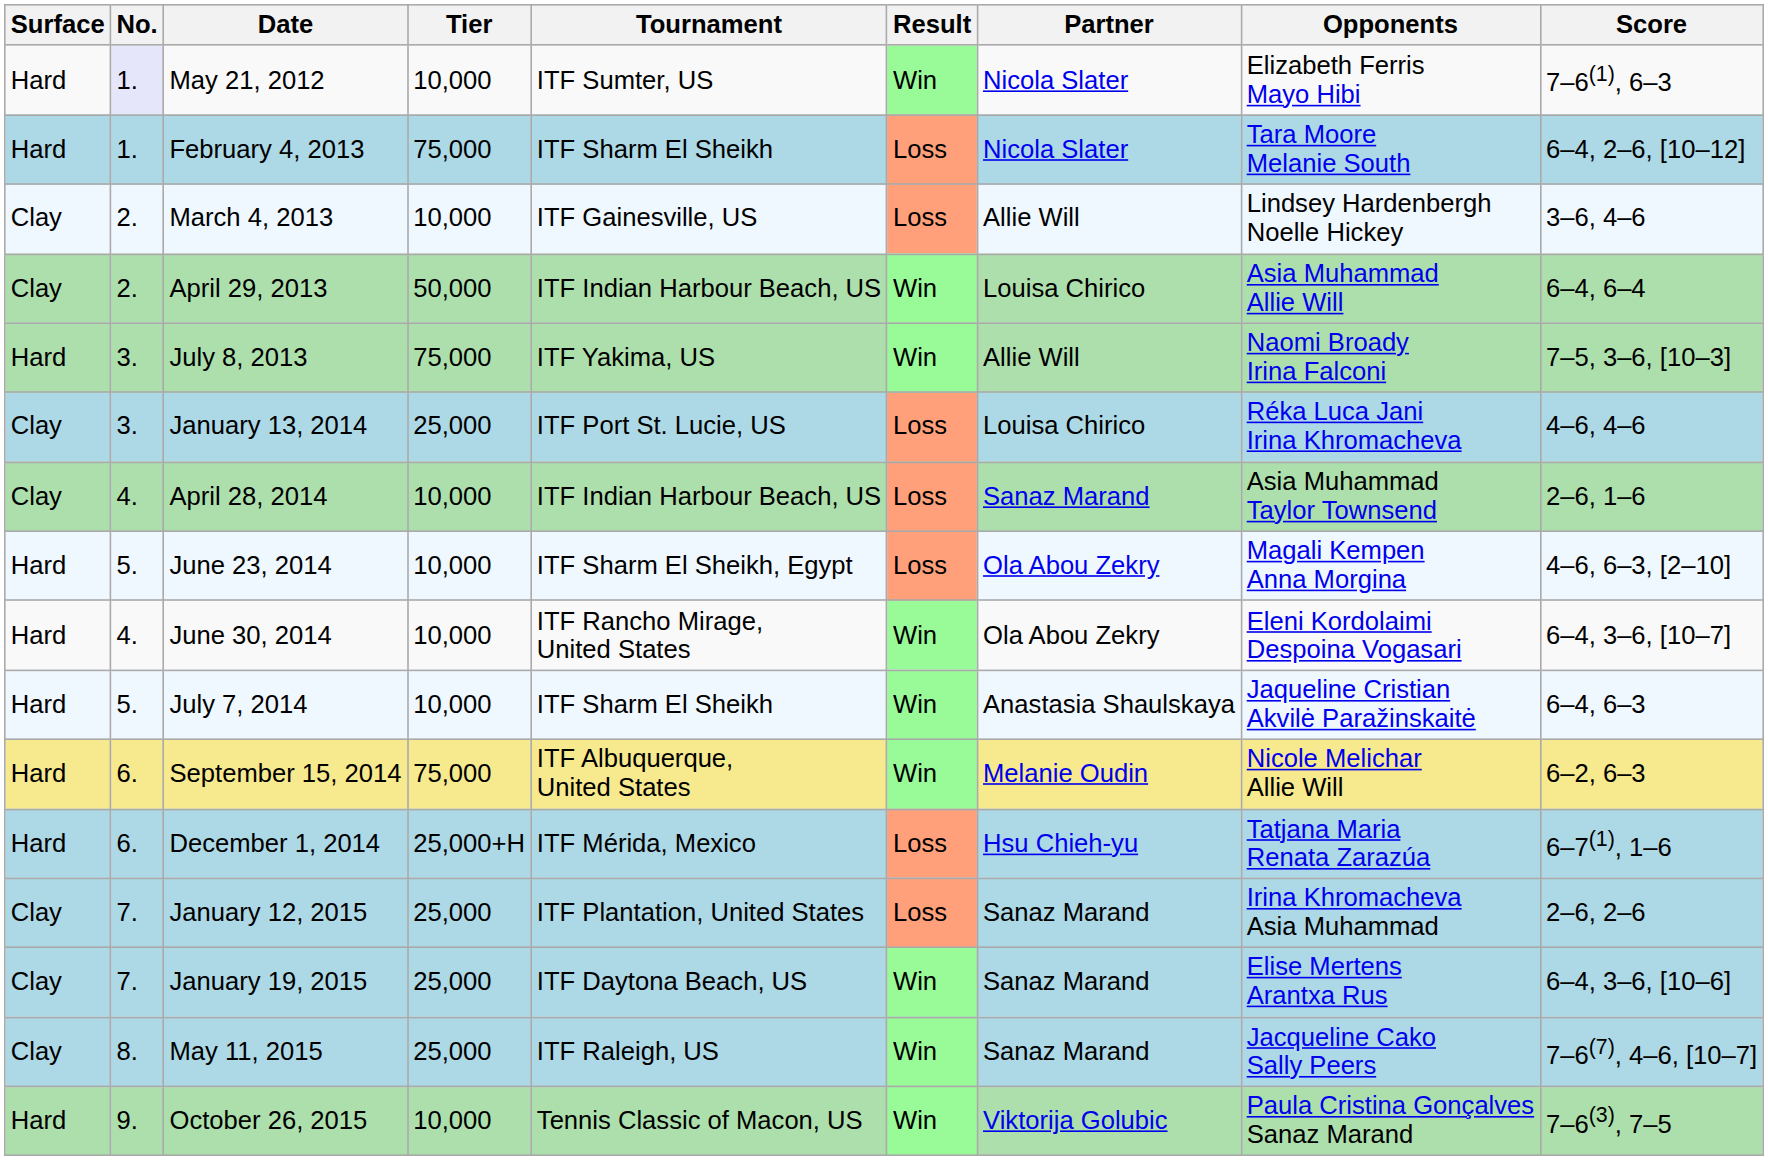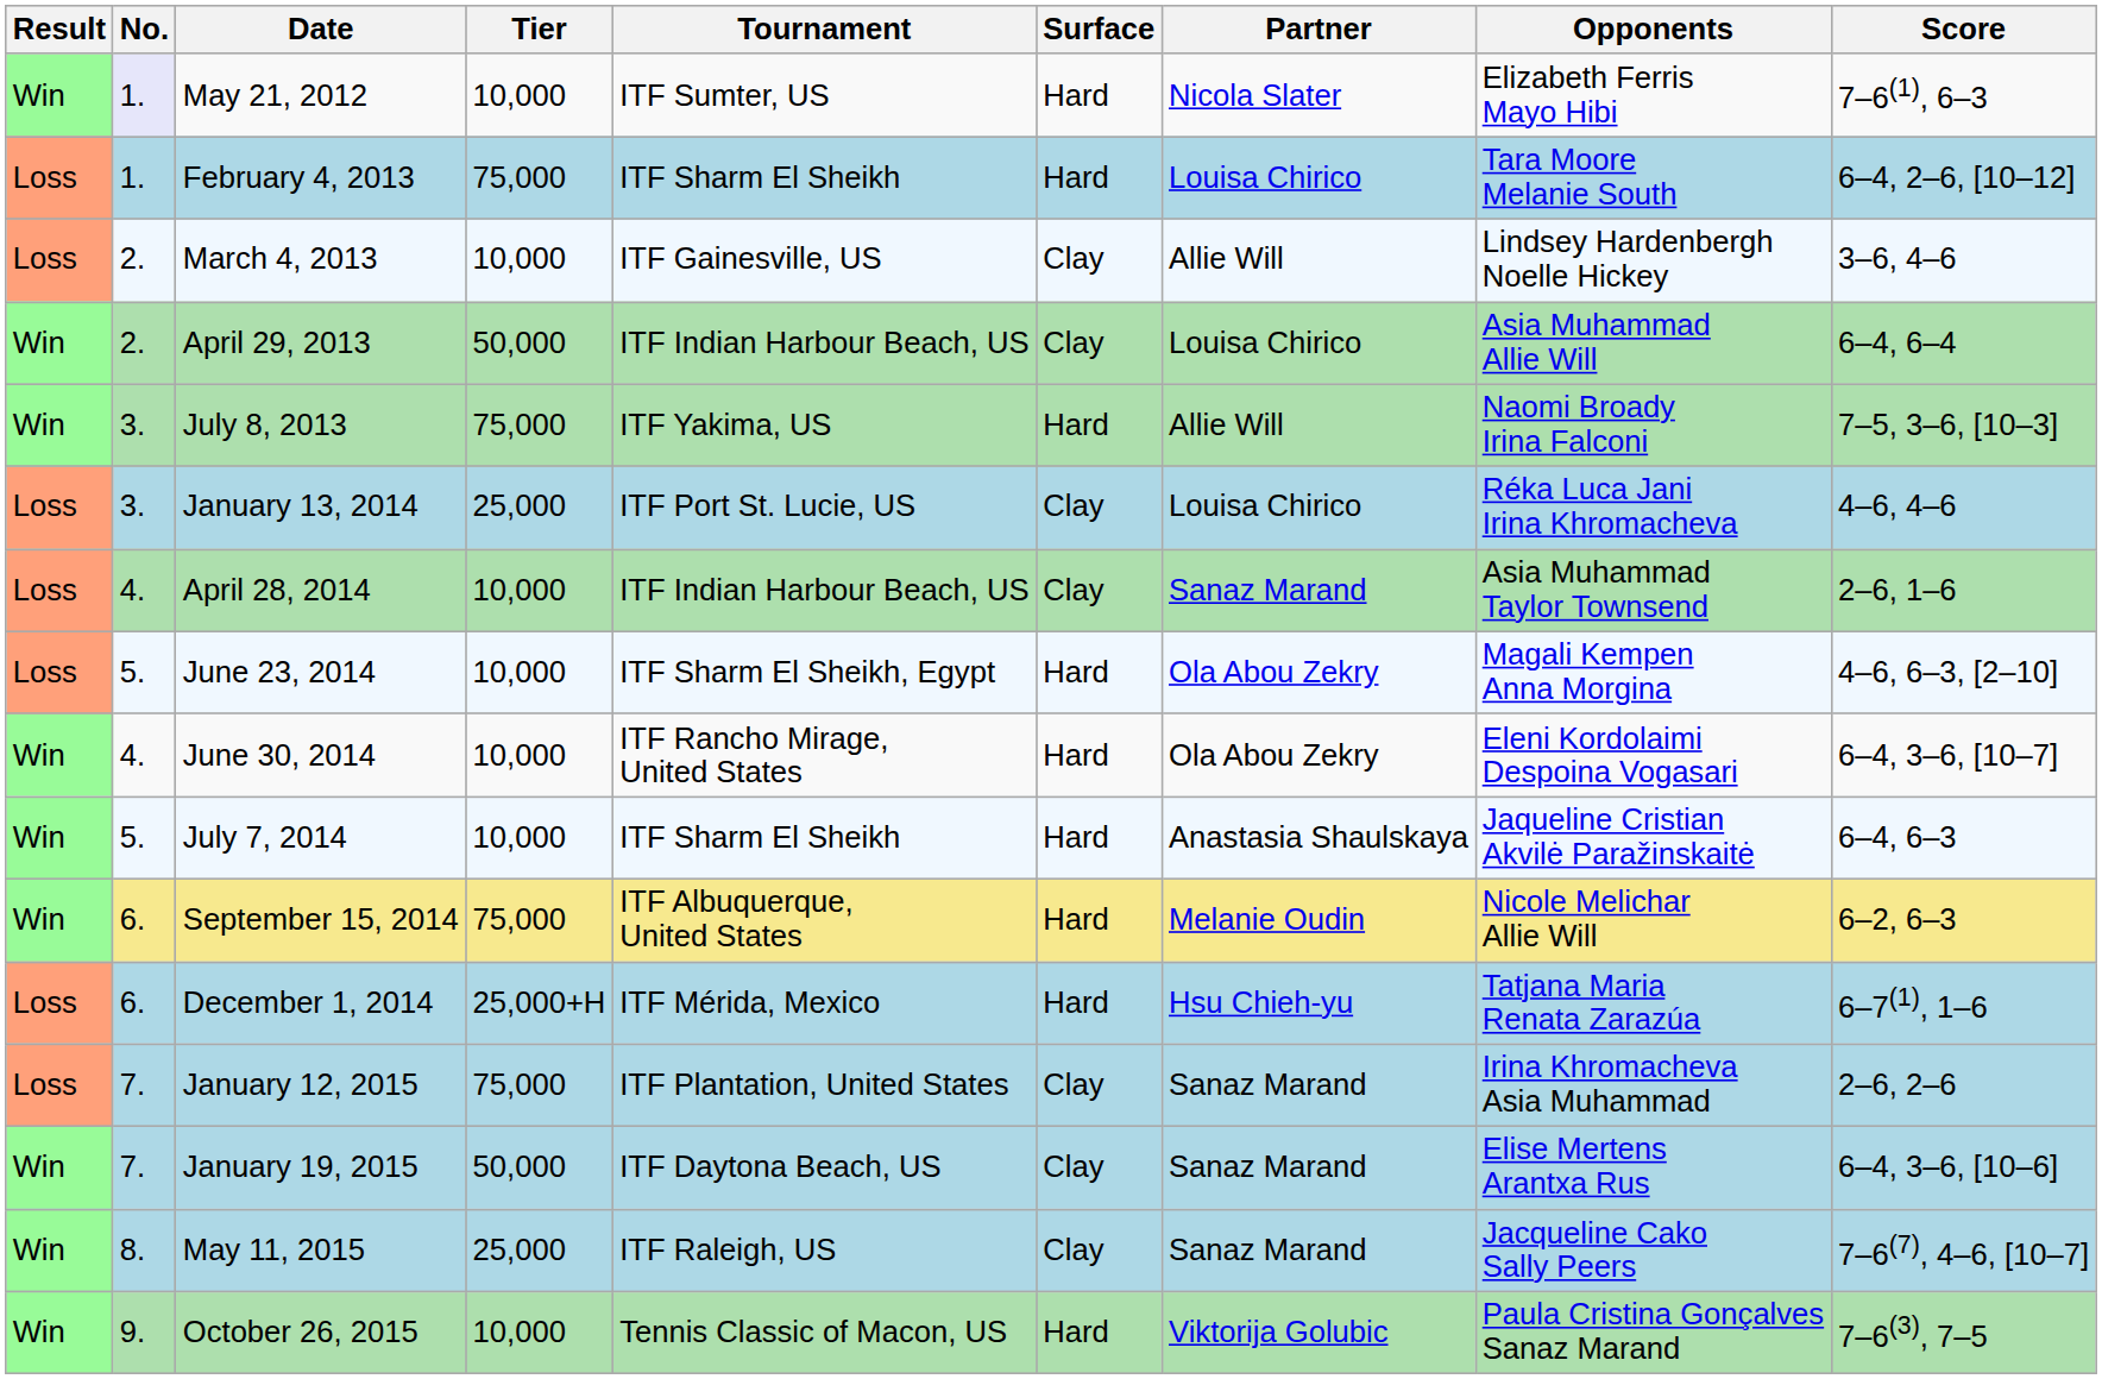 <table class="sortable wikitable">
 <tr>
-<th>Surface</th>
+<th>Result</th>
 <th class="unsortable">No.</th>
 <th>Date</th>
 <th>Tier</th>
 <th>Tournament</th>
-<th>Result</th>
+<th>Surface</th>
 <th>Partner</th>
 <th>Opponents</th>
 <th class="unsortable">Score</th>
 </tr>
 <tr>
-<td>Hard</td>
+<td style="background:#98fb98;">Win</td>
 <td style="background: lavender;">1.</td>
 <td>May 21, 2012</td>
 <td>10,000</td>
 <td>ITF Sumter, US</td>
-<td style="background:#98fb98;">Win</td>
+<td>Hard</td>
 <td> <a href='#'>Nicola Slater</a></td>
 <td> Elizabeth Ferris <br>  <a href='#'>Mayo Hibi</a></td>
 <td>7–6<sup>(1)</sup>, 6–3</td>
 </tr>
 <tr style="background:lightblue;">
-<td>Hard</td>
+<td style="background:#ffa07a;">Loss</td>
 <td>1.</td>
 <td>February 4, 2013</td>
 <td>75,000</td>
 <td>ITF Sharm El Sheikh</td>
-<td style="background:#ffa07a;">Loss</td>
-<td> <a href='#'>Nicola Slater</a></td>
+<td>Hard</td>
+<td> <a href='#'>Louisa Chirico</a></td>
 <td> <a href='#'>Tara Moore</a> <br>  <a href='#'>Melanie South</a></td>
 <td>6–4, 2–6, [10–12]</td>
 </tr>
 <tr style="background:#f0f8ff;">
-<td>Clay</td>
+<td style="background:#ffa07a;">Loss</td>
 <td>2.</td>
 <td>March 4, 2013</td>
 <td>10,000</td>
 <td>ITF Gainesville, US</td>
-<td style="background:#ffa07a;">Loss</td>
+<td>Clay</td>
 <td> Allie Will</td>
 <td> Lindsey Hardenbergh <br>  Noelle Hickey</td>
 <td>3–6, 4–6</td>
 </tr>
 <tr style="background:#addfad;">
-<td>Clay</td>
+<td style="background:#98fb98;">Win</td>
 <td>2.</td>
 <td>April 29, 2013</td>
 <td>50,000</td>
 <td>ITF Indian Harbour Beach, US</td>
-<td style="background:#98fb98;">Win</td>
+<td>Clay</td>
 <td> Louisa Chirico</td>
 <td> <a href='#'>Asia Muhammad</a> <br>  <a href='#'>Allie Will</a></td>
 <td>6–4, 6–4</td>
 </tr>
 <tr style="background:#addfad;">
-<td>Hard</td>
+<td style="background:#98fb98;">Win</td>
 <td>3.</td>
 <td>July 8, 2013</td>
 <td>75,000</td>
 <td>ITF Yakima, US</td>
-<td style="background:#98fb98;">Win</td>
+<td>Hard</td>
 <td> Allie Will</td>
 <td> <a href='#'>Naomi Broady</a> <br>  <a href='#'>Irina Falconi</a></td>
 <td>7–5, 3–6, [10–3]</td>
 </tr>
 <tr style="background:lightblue;">
-<td>Clay</td>
+<td style="background:#ffa07a;">Loss</td>
 <td>3.</td>
 <td>January 13, 2014</td>
 <td>25,000</td>
 <td>ITF Port St. Lucie, US</td>
-<td style="background:#ffa07a;">Loss</td>
+<td>Clay</td>
 <td> Louisa Chirico</td>
 <td> <a href='#'>Réka Luca Jani</a> <br>  <a href='#'>Irina Khromacheva</a></td>
 <td>4–6, 4–6</td>
 </tr>
 <tr style="background:#addfad;">
-<td>Clay</td>
+<td style="background:#ffa07a;">Loss</td>
 <td>4.</td>
 <td>April 28, 2014</td>
 <td>10,000</td>
 <td>ITF Indian Harbour Beach, US</td>
-<td style="background:#ffa07a;">Loss</td>
+<td>Clay</td>
 <td> <a href='#'>Sanaz Marand</a></td>
 <td> Asia Muhammad <br>  <a href='#'>Taylor Townsend</a></td>
 <td>2–6, 1–6</td>
 </tr>
 <tr style="background:#f0f8ff;">
-<td>Hard</td>
+<td style="background:#ffa07a;">Loss</td>
 <td>5.</td>
 <td>June 23, 2014</td>
 <td>10,000</td>
 <td>ITF Sharm El Sheikh, Egypt</td>
-<td style="background:#ffa07a;">Loss</td>
+<td>Hard</td>
 <td> <a href='#'>Ola Abou Zekry</a></td>
 <td> <a href='#'>Magali Kempen</a> <br>  <a href='#'>Anna Morgina</a></td>
 <td>4–6, 6–3, [2–10]</td>
 </tr>
 <tr>
-<td>Hard</td>
+<td style="background:#98fb98;">Win</td>
 <td>4.</td>
 <td>June 30, 2014</td>
 <td>10,000</td>
 <td>ITF Rancho Mirage, <br>United States</td>
-<td style="background:#98fb98;">Win</td>
+<td>Hard</td>
 <td> Ola Abou Zekry</td>
 <td> <a href='#'>Eleni Kordolaimi</a> <br>  <a href='#'>Despoina Vogasari</a></td>
 <td>6–4, 3–6, [10–7]</td>
 </tr>
 <tr style="background:#f0f8ff;">
-<td>Hard</td>
+<td style="background:#98fb98;">Win</td>
 <td>5.</td>
 <td>July 7, 2014</td>
 <td>10,000</td>
 <td>ITF Sharm El Sheikh</td>
-<td style="background:#98fb98;">Win</td>
+<td>Hard</td>
 <td> Anastasia Shaulskaya</td>
 <td> <a href='#'>Jaqueline Cristian</a> <br>  <a href='#'>Akvilė Paražinskaitė</a></td>
 <td>6–4, 6–3</td>
 </tr>
 <tr style="background:#f7e98e;">
-<td>Hard</td>
+<td style="background:#98fb98;">Win</td>
 <td>6.</td>
 <td>September 15, 2014</td>
 <td>75,000</td>
 <td>ITF Albuquerque, <br>United States</td>
-<td style="background:#98fb98;">Win</td>
+<td>Hard</td>
 <td> <a href='#'>Melanie Oudin</a></td>
 <td> <a href='#'>Nicole Melichar</a> <br>  Allie Will</td>
 <td>6–2, 6–3</td>
 </tr>
 <tr style="background:lightblue;">
-<td>Hard</td>
+<td style="background:#ffa07a;">Loss</td>
 <td>6.</td>
 <td>December 1, 2014</td>
 <td>25,000+H</td>
 <td>ITF Mérida, Mexico</td>
-<td style="background:#ffa07a;">Loss</td>
+<td>Hard</td>
 <td> <a href='#'>Hsu Chieh-yu</a></td>
 <td> <a href='#'>Tatjana Maria</a> <br>  <a href='#'>Renata Zarazúa</a></td>
 <td>6–7<sup>(1)</sup>, 1–6</td>
 </tr>
 <tr style="background:lightblue;">
-<td>Clay</td>
+<td style="background:#ffa07a;">Loss</td>
 <td>7.</td>
 <td>January 12, 2015</td>
-<td>25,000</td>
+<td>75,000</td>
 <td>ITF Plantation, United States</td>
-<td style="background:#ffa07a;">Loss</td>
+<td>Clay</td>
 <td> Sanaz Marand</td>
 <td> <a href='#'>Irina Khromacheva</a> <br>  Asia Muhammad</td>
 <td>2–6, 2–6</td>
 </tr>
 <tr style="background:lightblue;">
-<td>Clay</td>
+<td style="background:#98fb98;">Win</td>
 <td>7.</td>
 <td>January 19, 2015</td>
-<td>25,000</td>
+<td>50,000</td>
 <td>ITF Daytona Beach, US</td>
-<td style="background:#98fb98;">Win</td>
+<td>Clay</td>
 <td> Sanaz Marand</td>
 <td> <a href='#'>Elise Mertens</a> <br>  <a href='#'>Arantxa Rus</a></td>
 <td>6–4, 3–6, [10–6]</td>
 </tr>
 <tr style="background:lightblue;">
-<td>Clay</td>
+<td style="background:#98fb98;">Win</td>
 <td>8.</td>
 <td>May 11, 2015</td>
 <td>25,000</td>
 <td>ITF Raleigh, US</td>
-<td style="background:#98fb98;">Win</td>
+<td>Clay</td>
 <td> Sanaz Marand</td>
 <td> <a href='#'>Jacqueline Cako</a> <br>  <a href='#'>Sally Peers</a></td>
 <td>7–6<sup>(7)</sup>, 4–6, [10–7]</td>
 </tr>
 <tr style="background:#addfad;">
-<td>Hard</td>
+<td style="background:#98fb98;">Win</td>
 <td>9.</td>
 <td>October 26, 2015</td>
 <td>10,000</td>
 <td>Tennis Classic of Macon, US</td>
-<td style="background:#98fb98;">Win</td>
+<td>Hard</td>
 <td> <a href='#'>Viktorija Golubic</a></td>
 <td> <a href='#'>Paula Cristina Gonçalves</a> <br>  Sanaz Marand</td>
 <td>7–6<sup>(3)</sup>, 7–5</td>
 </tr>
 </table>
